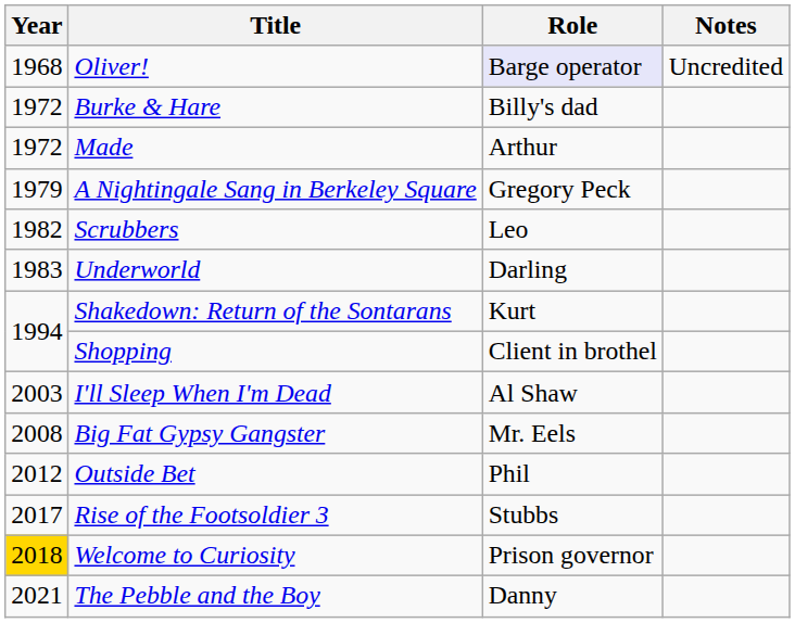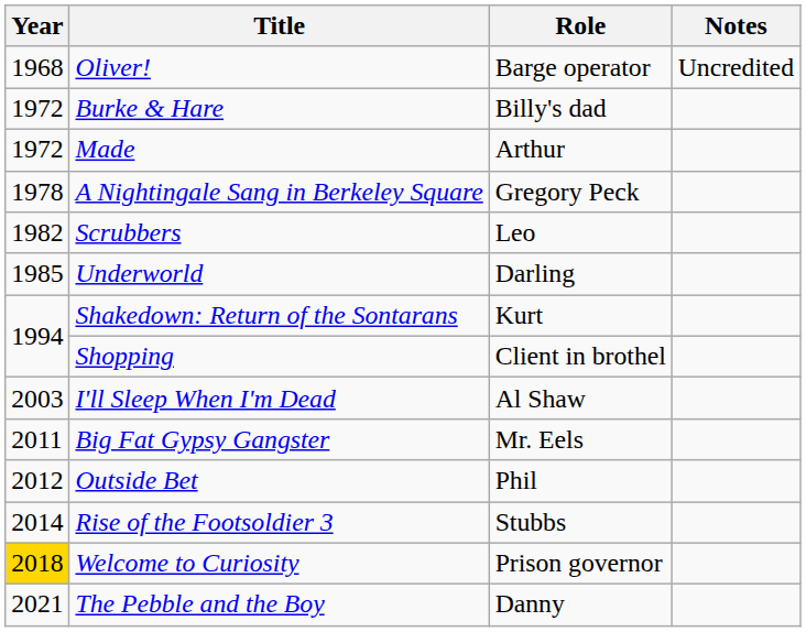 <table class="wikitable sortable">
 <tr>
 <th>Year</th>
 <th>Title</th>
 <th>Role</th>
 <th class="unsortable">Notes</th>
 </tr>
 <tr>
 <td>1968</td>
 <td><em><a href='#'>Oliver!</a></em></td>
-<td style="background: lavender;">Barge operator</td>
+<td>Barge operator</td>
 <td>Uncredited</td>
 </tr>
 <tr>
 <td>1972</td>
 <td><em><a href='#'>Burke & Hare</a></em></td>
 <td>Billy's dad</td>
 <td></td>
 </tr>
 <tr>
 <td>1972</td>
 <td><em><a href='#'>Made</a></em></td>
 <td>Arthur</td>
 <td></td>
 </tr>
 <tr>
-<td>1979</td>
+<td>1978</td>
 <td><em><a href='#'>A Nightingale Sang in Berkeley Square</a></em></td>
 <td>Gregory Peck</td>
 <td></td>
 </tr>
 <tr>
 <td>1982</td>
 <td><em><a href='#'>Scrubbers</a></em></td>
 <td>Leo</td>
 <td></td>
 </tr>
 <tr>
-<td>1983</td>
+<td>1985</td>
 <td><em><a href='#'>Underworld</a></em></td>
 <td>Darling</td>
 <td></td>
 </tr>
 <tr>
 <td rowspan=2>1994</td>
 <td><em><a href='#'>Shakedown: Return of the Sontarans</a></em></td>
 <td>Kurt</td>
 <td></td>
 </tr>
 <tr>
 <td><em><a href='#'>Shopping</a></em></td>
 <td>Client in brothel</td>
 <td></td>
 </tr>
 <tr>
 <td>2003</td>
 <td><em><a href='#'>I'll Sleep When I'm Dead</a></em></td>
 <td>Al Shaw</td>
 <td></td>
 </tr>
 <tr>
-<td>2008</td>
+<td>2011</td>
 <td><em><a href='#'>Big Fat Gypsy Gangster</a></em></td>
 <td>Mr. Eels</td>
 <td></td>
 </tr>
 <tr>
 <td>2012</td>
 <td><em><a href='#'>Outside Bet</a></em></td>
 <td>Phil</td>
 <td></td>
 </tr>
 <tr>
-<td>2017</td>
+<td>2014</td>
 <td><em><a href='#'>Rise of the Footsoldier 3</a></em></td>
 <td>Stubbs</td>
 <td></td>
 </tr>
 <tr>
 <td style="background: gold;">2018</td>
 <td><em><a href='#'>Welcome to Curiosity</a></em></td>
 <td>Prison governor</td>
 <td></td>
 </tr>
 <tr>
 <td>2021</td>
 <td><em><a href='#'>The Pebble and the Boy</a></em></td>
 <td>Danny</td>
 <td></td>
 </tr>
 </table>
